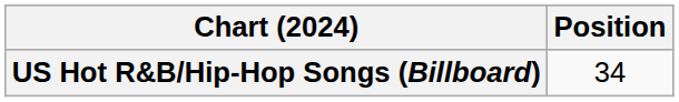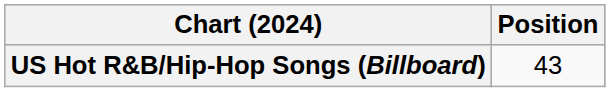 <table class="wikitable plainrowheaders" style="text-align:center">
 <tr>
 <th scope="col">Chart (2024)</th>
 <th scope="col">Position</th>
 </tr>
 <tr>
 <th scope="row">US Hot R&B/Hip-Hop Songs (<em>Billboard</em>)</th>
-<td>34</td>
+<td>43</td>
 </tr>
 </table>
